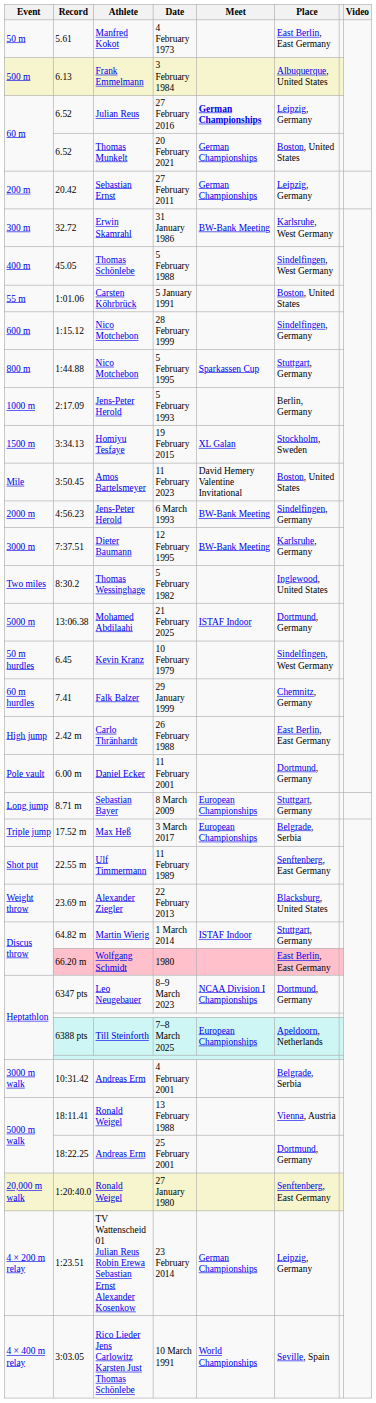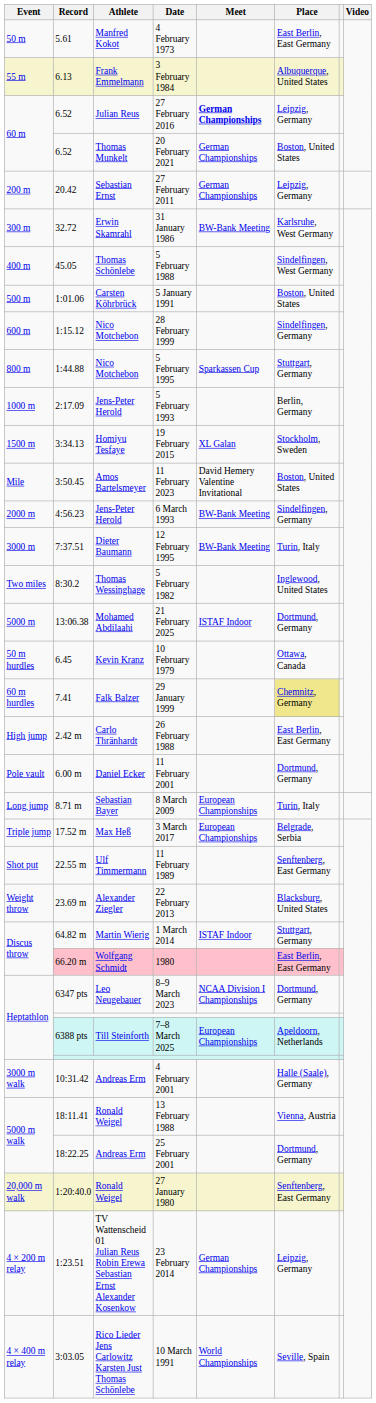 <table class="wikitable" style="font-size:95%; width: 95%;">
 <tr>
 <th>Event</th>
 <th>Record</th>
 <th>Athlete</th>
 <th>Date</th>
 <th>Meet</th>
 <th>Place</th>
 <th></th>
 <th>Video</th>
 </tr>
 <tr>
 <td><a href='#'>50 m</a></td>
 <td>5.61</td>
 <td><a href='#'>Manfred Kokot</a></td>
 <td>4 February 1973</td>
 <td></td>
 <td><a href='#'>East Berlin</a>, East Germany</td>
 <td></td>
 </tr>
 <tr style="background:#f6F5CE;">
-<td><a href='#'>500 m</a></td>
+<td><a href='#'>55 m</a></td>
 <td>6.13 </td>
 <td><a href='#'>Frank Emmelmann</a></td>
 <td>3 February 1984</td>
 <td></td>
 <td><a href='#'>Albuquerque</a>, United States</td>
 <td></td>
 </tr>
 <tr>
 <td rowspan=2><a href='#'>60 m</a></td>
 <td>6.52</td>
 <td><a href='#'>Julian Reus</a></td>
 <td>27 February 2016</td>
 <td><strong><a href='#'>German Championships</a></strong></td>
 <td><a href='#'>Leipzig</a>, Germany</td>
 <td></td>
 </tr>
 <tr>
 <td>6.52</td>
 <td><a href='#'>Thomas Munkelt</a></td>
 <td>20 February 2021</td>
 <td><a href='#'>German Championships</a></td>
 <td><a href='#'>Boston</a>, United States</td>
 <td></td>
 </tr>
 <tr>
 <td><a href='#'>200 m</a></td>
 <td>20.42</td>
 <td><a href='#'>Sebastian Ernst</a></td>
 <td>27 February 2011</td>
 <td><a href='#'>German Championships</a></td>
 <td><a href='#'>Leipzig</a>, Germany</td>
 <td></td>
 <td></td>
 </tr>
 <tr>
 <td><a href='#'>300 m</a></td>
 <td>32.72</td>
 <td><a href='#'>Erwin Skamrahl</a></td>
 <td>31 January 1986</td>
 <td><a href='#'>BW-Bank Meeting</a></td>
 <td><a href='#'>Karlsruhe</a>, West Germany</td>
 <td></td>
 </tr>
 <tr>
 <td><a href='#'>400 m</a></td>
 <td>45.05</td>
 <td><a href='#'>Thomas Schönlebe</a></td>
 <td>5 February 1988</td>
 <td></td>
 <td><a href='#'>Sindelfingen</a>, West Germany</td>
 <td></td>
 </tr>
 <tr>
-<td><a href='#'>55 m</a></td>
+<td><a href='#'>500 m</a></td>
 <td>1:01.06</td>
 <td><a href='#'>Carsten Köhrbrück</a></td>
 <td>5 January 1991</td>
 <td></td>
 <td><a href='#'>Boston</a>, United States</td>
 <td></td>
 </tr>
 <tr>
 <td><a href='#'>600 m</a></td>
 <td>1:15.12</td>
 <td><a href='#'>Nico Motchebon</a></td>
 <td>28 February 1999</td>
 <td></td>
 <td><a href='#'>Sindelfingen</a>, Germany</td>
 <td></td>
 </tr>
 <tr>
 <td><a href='#'>800 m</a></td>
 <td>1:44.88</td>
 <td><a href='#'>Nico Motchebon</a></td>
 <td>5 February 1995</td>
 <td><a href='#'>Sparkassen Cup</a></td>
 <td><a href='#'>Stuttgart</a>, Germany</td>
 <td></td>
 </tr>
 <tr>
 <td><a href='#'>1000 m</a></td>
 <td>2:17.09</td>
 <td><a href='#'>Jens-Peter Herold</a></td>
 <td>5 February 1993</td>
 <td></td>
 <td>Berlin, Germany</td>
 <td></td>
 </tr>
 <tr>
 <td><a href='#'>1500 m</a></td>
 <td>3:34.13</td>
 <td><a href='#'>Homiyu Tesfaye</a></td>
 <td>19 February 2015</td>
 <td><a href='#'>XL Galan</a></td>
 <td><a href='#'>Stockholm</a>, Sweden</td>
 <td></td>
 </tr>
 <tr>
 <td><a href='#'>Mile</a></td>
 <td>3:50.45</td>
 <td><a href='#'>Amos Bartelsmeyer</a></td>
 <td>11 February 2023</td>
 <td>David Hemery Valentine Invitational</td>
 <td><a href='#'>Boston</a>, United States</td>
 <td></td>
 </tr>
 <tr>
 <td><a href='#'>2000 m</a></td>
 <td>4:56.23</td>
 <td><a href='#'>Jens-Peter Herold</a></td>
 <td>6 March 1993</td>
 <td><a href='#'>BW-Bank Meeting</a></td>
 <td><a href='#'>Sindelfingen</a>, Germany</td>
 <td></td>
 </tr>
 <tr>
 <td><a href='#'>3000 m</a></td>
 <td>7:37.51</td>
 <td><a href='#'>Dieter Baumann</a></td>
 <td>12 February 1995</td>
 <td><a href='#'>BW-Bank Meeting</a></td>
-<td><a href='#'>Karlsruhe</a>, Germany</td>
+<td><a href='#'>Turin</a>, Italy</td>
 <td></td>
 </tr>
 <tr>
 <td><a href='#'>Two miles</a></td>
 <td>8:30.2 </td>
 <td><a href='#'>Thomas Wessinghage</a></td>
 <td>5 February 1982</td>
 <td></td>
 <td><a href='#'>Inglewood</a>, United States</td>
 <td></td>
 </tr>
 <tr>
 <td><a href='#'>5000 m</a></td>
 <td>13:06.38</td>
 <td><a href='#'>Mohamed Abdilaahi</a></td>
 <td>21 February 2025</td>
 <td><a href='#'>ISTAF Indoor</a></td>
 <td><a href='#'>Dortmund</a>, Germany</td>
 <td></td>
 </tr>
 <tr>
 <td><a href='#'>50 m hurdles</a></td>
 <td>6.45</td>
 <td><a href='#'>Kevin Kranz</a></td>
 <td>10 February 1979</td>
 <td></td>
-<td><a href='#'>Sindelfingen</a>, West Germany</td>
+<td><a href='#'>Ottawa</a>, Canada</td>
 <td></td>
 </tr>
 <tr>
 <td><a href='#'>60 m hurdles</a></td>
 <td>7.41</td>
 <td><a href='#'>Falk Balzer</a></td>
 <td>29 January 1999</td>
 <td></td>
-<td><a href='#'>Chemnitz</a>, Germany</td>
+<td style="background: khaki;"><a href='#'>Chemnitz</a>, Germany</td>
 <td></td>
 </tr>
 <tr>
 <td><a href='#'>High jump</a></td>
 <td>2.42 m</td>
 <td><a href='#'>Carlo Thränhardt</a></td>
 <td>26 February 1988</td>
 <td></td>
 <td><a href='#'>East Berlin</a>, East Germany</td>
 <td></td>
 </tr>
 <tr>
 <td><a href='#'>Pole vault</a></td>
 <td>6.00 m</td>
 <td><a href='#'>Daniel Ecker</a></td>
 <td>11 February 2001</td>
 <td></td>
 <td><a href='#'>Dortmund</a>, Germany</td>
 <td></td>
 </tr>
 <tr>
 <td><a href='#'>Long jump</a></td>
 <td>8.71 m</td>
 <td><a href='#'>Sebastian Bayer</a></td>
 <td>8 March 2009</td>
 <td><a href='#'>European Championships</a></td>
-<td><a href='#'>Stuttgart</a>, Germany</td>
+<td><a href='#'>Turin</a>, Italy</td>
 <td></td>
 <td></td>
 </tr>
 <tr>
 <td><a href='#'>Triple jump</a></td>
 <td>17.52 m</td>
 <td><a href='#'>Max Heß</a></td>
 <td>3 March 2017</td>
 <td><a href='#'>European Championships</a></td>
 <td><a href='#'>Belgrade</a>, Serbia</td>
 <td></td>
 </tr>
 <tr>
 <td><a href='#'>Shot put</a></td>
 <td>22.55 m</td>
 <td><a href='#'>Ulf Timmermann</a></td>
 <td>11 February 1989</td>
 <td></td>
 <td><a href='#'>Senftenberg</a>, East Germany</td>
 <td></td>
 </tr>
 <tr>
 <td><a href='#'>Weight throw</a></td>
 <td>23.69 m</td>
 <td><a href='#'>Alexander Ziegler</a></td>
 <td>22 February 2013</td>
 <td></td>
 <td><a href='#'>Blacksburg</a>, United States</td>
 <td></td>
 </tr>
 <tr>
 <td rowspan=2><a href='#'>Discus throw</a></td>
 <td>64.82 m</td>
 <td><a href='#'>Martin Wierig</a></td>
 <td>1 March 2014</td>
 <td><a href='#'>ISTAF Indoor</a></td>
 <td><a href='#'>Stuttgart</a>, Germany</td>
 <td></td>
 </tr>
 <tr style="background:pink">
 <td>66.20 m</td>
 <td><a href='#'>Wolfgang Schmidt</a></td>
 <td>1980</td>
 <td></td>
 <td><a href='#'>East Berlin</a>, East Germany</td>
 <td></td>
 </tr>
 <tr>
 <td rowspan=4><a href='#'>Heptathlon</a></td>
 <td>6347 pts</td>
 <td><a href='#'>Leo Neugebauer</a></td>
 <td>8–9 March 2023</td>
 <td><a href='#'>NCAA Division I Championships</a></td>
 <td><a href='#'>Dortmund</a>, Germany</td>
 <td></td>
 </tr>
 <tr>
 <td colspan=5></td>
 <td></td>
 </tr>
 <tr bgcolor=#CEF6F5>
 <td>6388 pts</td>
 <td><a href='#'>Till Steinforth</a></td>
 <td>7–8 March 2025</td>
 <td><a href='#'>European Championships</a></td>
 <td><a href='#'>Apeldoorn</a>, Netherlands</td>
 <td></td>
 </tr>
 <tr bgcolor=#CEF6F5>
 <td colspan=5></td>
 <td></td>
 </tr>
 <tr>
 <td><a href='#'>3000 m walk</a></td>
 <td>10:31.42</td>
 <td><a href='#'>Andreas Erm</a></td>
 <td>4 February 2001</td>
 <td></td>
-<td><a href='#'>Belgrade</a>, Serbia</td>
+<td><a href='#'>Halle (Saale)</a>, Germany</td>
 <td></td>
 </tr>
 <tr>
 <td rowspan=2><a href='#'>5000 m walk</a></td>
 <td>18:11.41 </td>
 <td><a href='#'>Ronald Weigel</a></td>
 <td>13 February 1988</td>
 <td></td>
 <td><a href='#'>Vienna</a>, Austria</td>
 <td></td>
 </tr>
 <tr>
 <td>18:22.25</td>
 <td><a href='#'>Andreas Erm</a></td>
 <td>25 February 2001</td>
 <td></td>
 <td><a href='#'>Dortmund</a>, Germany</td>
 <td></td>
 </tr>
 <tr style="background:#f6F5CE;">
 <td><a href='#'>20,000 m walk</a></td>
 <td>1:20:40.0 </td>
 <td><a href='#'>Ronald Weigel</a></td>
 <td>27 January 1980</td>
 <td></td>
 <td><a href='#'>Senftenberg</a>, East Germany</td>
 <td></td>
 </tr>
 <tr>
 <td><a href='#'>4 × 200 m relay</a></td>
 <td>1:23.51</td>
 <td>TV Wattenscheid 01<br><a href='#'>Julian Reus</a><br><a href='#'>Robin Erewa</a><br><a href='#'>Sebastian Ernst</a><br><a href='#'>Alexander Kosenkow</a></td>
 <td>23 February 2014</td>
 <td><a href='#'>German Championships</a></td>
 <td><a href='#'>Leipzig</a>, Germany</td>
 <td></td>
 </tr>
 <tr>
 <td><a href='#'>4 × 400 m relay</a></td>
 <td>3:03.05</td>
 <td><br><a href='#'>Rico Lieder</a><br><a href='#'>Jens Carlowitz</a><br><a href='#'>Karsten Just</a><br><a href='#'>Thomas Schönlebe</a></td>
 <td>10 March 1991</td>
 <td><a href='#'>World Championships</a></td>
 <td><a href='#'>Seville</a>, Spain</td>
 <td></td>
 </tr>
 </table>
